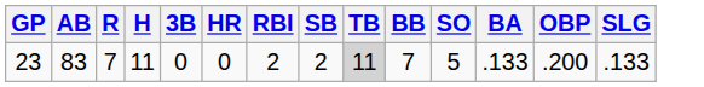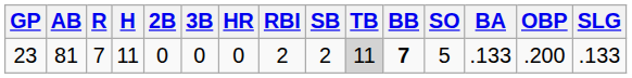 <table class="wikitable">
 <tr>
 <th><a href='#'>GP</a></th>
 <th><a href='#'>AB</a></th>
 <th><a href='#'>R</a></th>
 <th><a href='#'>H</a></th>
+<th><a href='#'>2B</a></th>
 <th><a href='#'>3B</a></th>
 <th><a href='#'>HR</a></th>
 <th><a href='#'>RBI</a></th>
 <th><a href='#'>SB</a></th>
 <th><a href='#'>TB</a></th>
 <th><a href='#'>BB</a></th>
 <th><a href='#'>SO</a></th>
 <th><a href='#'>BA</a></th>
 <th><a href='#'>OBP</a></th>
 <th><a href='#'>SLG</a></th>
 </tr>
 <tr align=center>
 <td>23</td>
-<td>83</td>
+<td>81</td>
 <td>7</td>
 <td>11</td>
+<td>0</td>
 <td>0</td>
 <td>0</td>
 <td>2</td>
 <td>2</td>
 <td style="background: lightgrey;">11</td>
-<td>7</td>
+<td><strong>7</strong></td>
 <td>5</td>
 <td>.133</td>
 <td>.200</td>
 <td>.133</td>
 </tr>
 </table>
